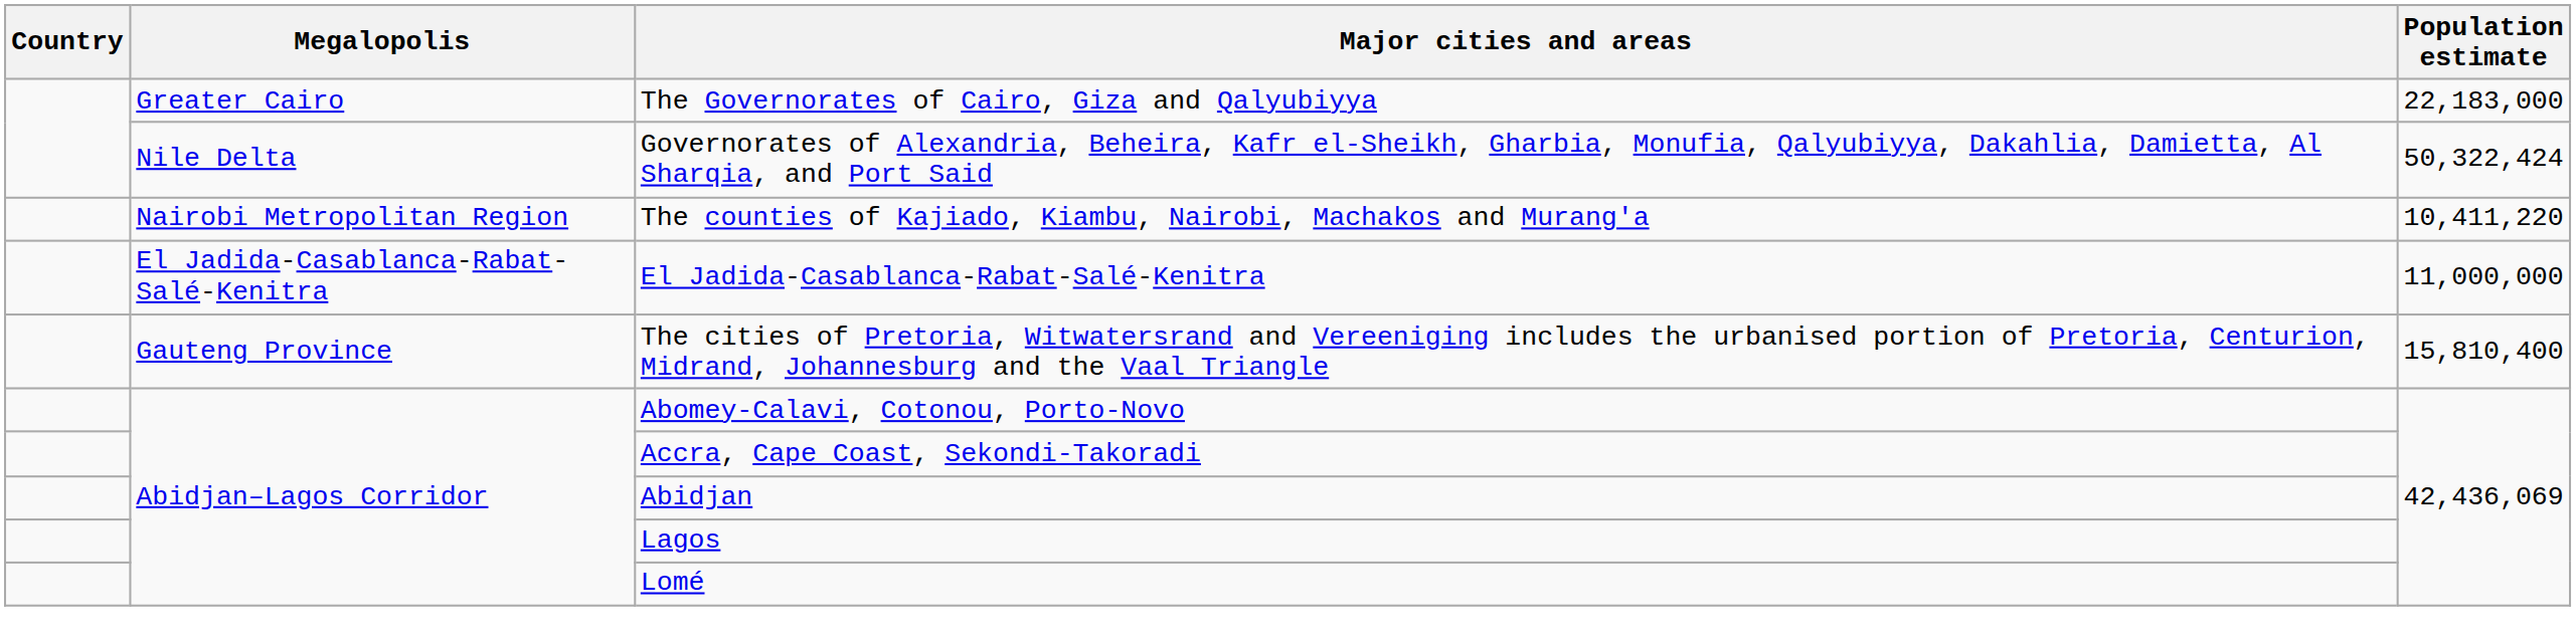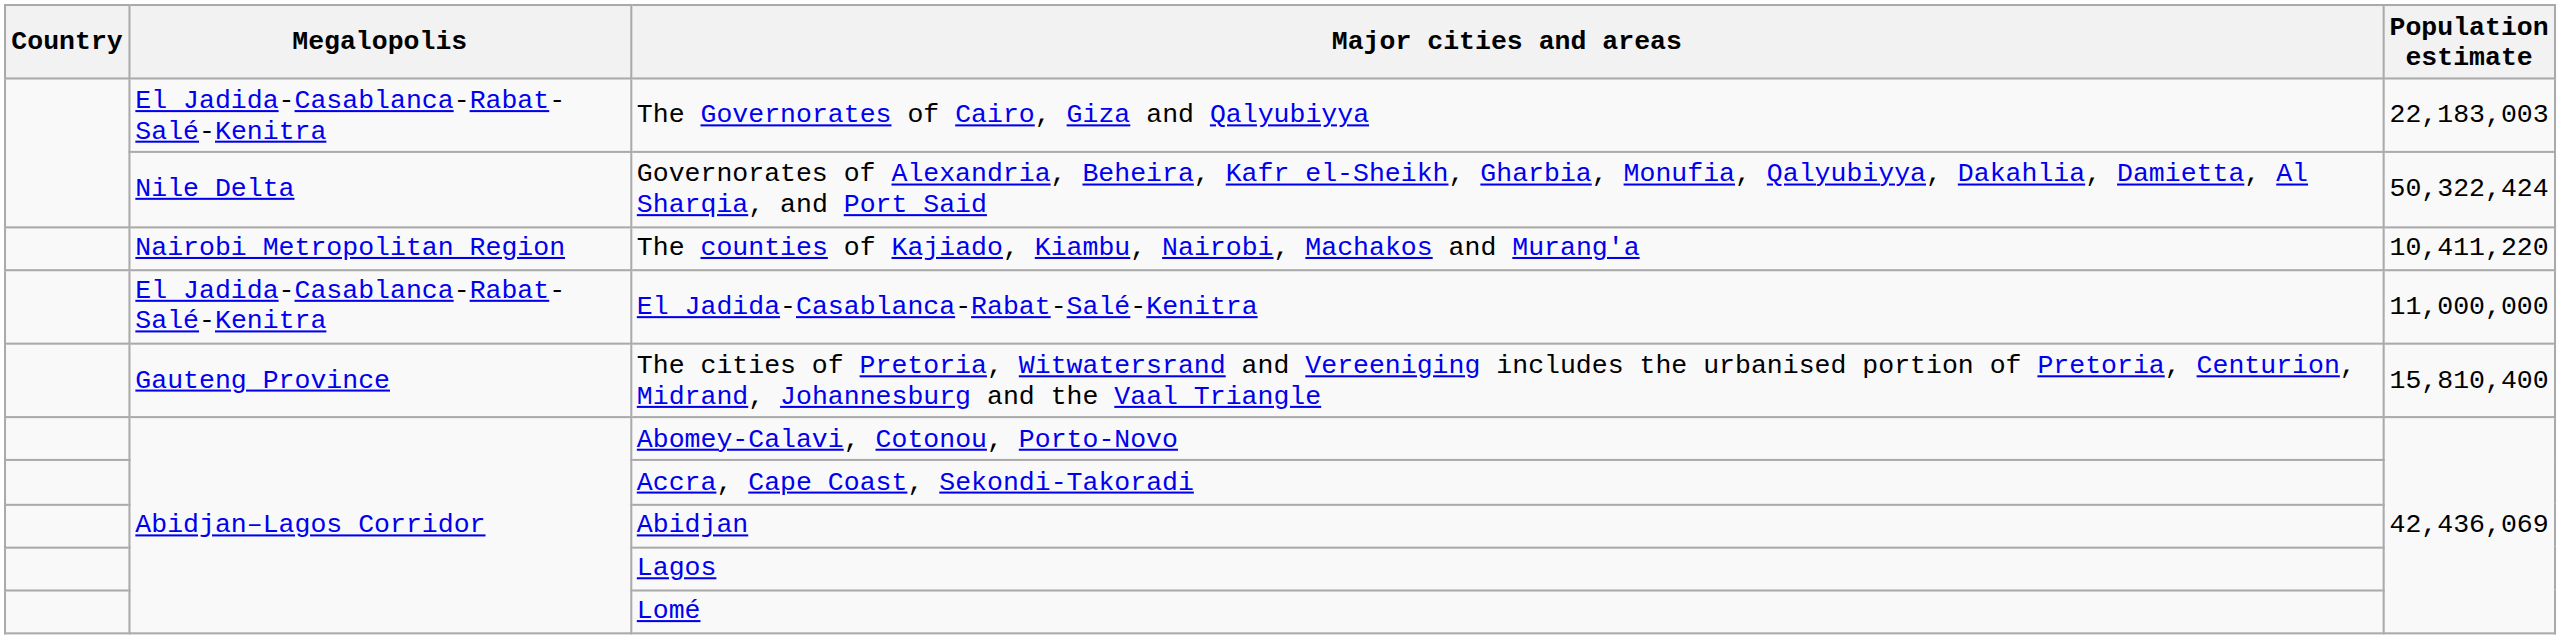 <table class="wikitable sortable">
 <tr>
 <th>Country</th>
 <th>Megalopolis</th>
 <th>Major cities and areas</th>
 <th>Population<br>estimate</th>
 </tr>
 <tr>
 <td rowspan="2"></td>
-<td><a href='#'>Greater Cairo</a></td>
+<td><a href='#'>El Jadida</a>-<a href='#'>Casablanca</a>-<a href='#'>Rabat</a>-<a href='#'>Salé</a>-<a href='#'>Kenitra</a></td>
 <td>The <a href='#'>Governorates</a> of <a href='#'>Cairo</a>, <a href='#'>Giza</a> and <a href='#'>Qalyubiyya</a></td>
-<td>22,183,000</td>
+<td>22,183,003</td>
 </tr>
 <tr>
 <td><a href='#'>Nile Delta</a></td>
 <td>Governorates of <a href='#'>Alexandria</a>, <a href='#'>Beheira</a>, <a href='#'>Kafr el-Sheikh</a>, <a href='#'>Gharbia</a>, <a href='#'>Monufia</a>, <a href='#'>Qalyubiyya</a>, <a href='#'>Dakahlia</a>, <a href='#'>Damietta</a>, <a href='#'>Al Sharqia</a>, and <a href='#'>Port Said</a></td>
 <td>50,322,424</td>
 </tr>
 <tr>
 <td></td>
 <td><a href='#'>Nairobi Metropolitan Region</a></td>
 <td>The <a href='#'>counties</a> of <a href='#'>Kajiado</a>, <a href='#'>Kiambu</a>, <a href='#'>Nairobi</a>, <a href='#'>Machakos</a> and <a href='#'>Murang'a</a></td>
 <td>10,411,220</td>
 </tr>
 <tr>
 <td></td>
 <td><a href='#'>El Jadida</a>-<a href='#'>Casablanca</a>-<a href='#'>Rabat</a>-<a href='#'>Salé</a>-<a href='#'>Kenitra</a></td>
 <td><a href='#'>El Jadida</a>-<a href='#'>Casablanca</a>-<a href='#'>Rabat</a>-<a href='#'>Salé</a>-<a href='#'>Kenitra</a></td>
 <td>11,000,000</td>
 </tr>
 <tr>
 <td></td>
 <td><a href='#'>Gauteng Province</a></td>
 <td>The cities of <a href='#'>Pretoria</a>, <a href='#'>Witwatersrand</a> and <a href='#'>Vereeniging</a> includes the urbanised portion of <a href='#'>Pretoria</a>, <a href='#'>Centurion</a>, <a href='#'>Midrand</a>, <a href='#'>Johannesburg</a> and the <a href='#'>Vaal Triangle</a></td>
 <td>15,810,400</td>
 </tr>
 <tr>
 <td></td>
 <td rowspan=5><a href='#'>Abidjan–Lagos Corridor</a></td>
 <td><a href='#'>Abomey-Calavi</a>, <a href='#'>Cotonou</a>, <a href='#'>Porto-Novo</a></td>
 <td rowspan=5>42,436,069</td>
 </tr>
 <tr>
 <td></td>
 <td><a href='#'>Accra</a>, <a href='#'>Cape Coast</a>, <a href='#'>Sekondi-Takoradi</a></td>
 </tr>
 <tr>
 <td></td>
 <td><a href='#'>Abidjan</a></td>
 </tr>
 <tr>
 <td></td>
 <td><a href='#'>Lagos</a></td>
 </tr>
 <tr>
 <td></td>
 <td><a href='#'>Lomé</a></td>
 </tr>
 </table>
